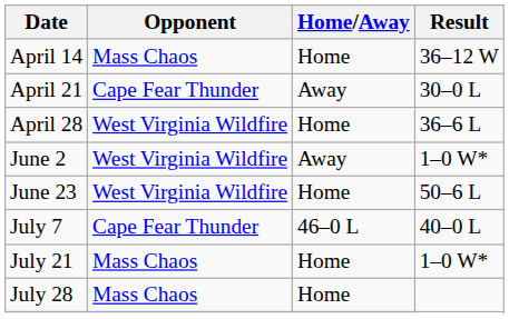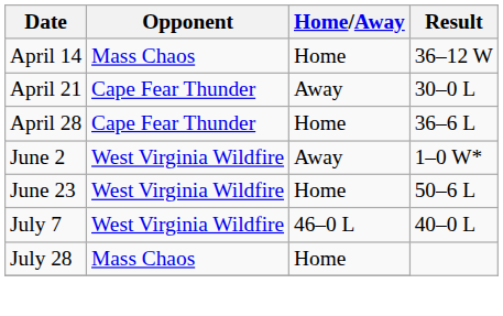 <table class="wikitable">
 <tr>
 <th>Date</th>
 <th>Opponent</th>
 <th><a href='#'>Home</a>/<a href='#'>Away</a></th>
 <th>Result</th>
 </tr>
 <tr>
 <td>April 14</td>
 <td><a href='#'>Mass Chaos</a></td>
 <td>Home</td>
 <td>36–12 W</td>
 </tr>
 <tr>
 <td>April 21</td>
 <td><a href='#'>Cape Fear Thunder</a></td>
 <td>Away</td>
 <td>30–0 L</td>
 </tr>
 <tr>
 <td>April 28</td>
-<td><a href='#'>West Virginia Wildfire</a></td>
+<td><a href='#'>Cape Fear Thunder</a></td>
 <td>Home</td>
 <td>36–6 L</td>
 </tr>
 <tr>
 <td>June 2</td>
 <td><a href='#'>West Virginia Wildfire</a></td>
 <td>Away</td>
 <td>1–0 W*</td>
 </tr>
 <tr>
 <td>June 23</td>
 <td><a href='#'>West Virginia Wildfire</a></td>
 <td>Home</td>
 <td>50–6 L</td>
 </tr>
 <tr>
 <td>July 7</td>
-<td><a href='#'>Cape Fear Thunder</a></td>
+<td><a href='#'>West Virginia Wildfire</a></td>
 <td>46–0 L</td>
 <td>40–0 L</td>
-</tr>
-<tr>
-<td>July 21</td>
-<td><a href='#'>Mass Chaos</a></td>
-<td>Home</td>
-<td>1–0 W*</td>
 </tr>
 <tr>
 <td>July 28</td>
 <td><a href='#'>Mass Chaos</a></td>
 <td>Home</td>
 </tr>
 <tr>
 </tr>
 </table>
